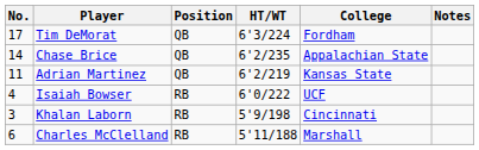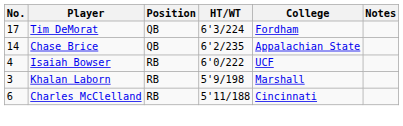 <table class = "wikitable sortable">
 <tr>
 <th>No.</th>
 <th>Player</th>
 <th>Position</th>
 <th class="unsortable">HT/WT</th>
 <th>College</th>
 <th class="unsortable">Notes</th>
 </tr>
 <tr>
 <td>17</td>
 <td><a href='#'>Tim DeMorat</a></td>
 <td>QB</td>
 <td>6'3/224</td>
 <td><a href='#'>Fordham</a></td>
 <td></td>
 </tr>
 <tr>
 <td>14</td>
 <td><a href='#'>Chase Brice</a></td>
 <td>QB</td>
 <td>6'2/235</td>
 <td><a href='#'>Appalachian State</a></td>
 <td></td>
 </tr>
 <tr>
-<td>11</td>
-<td><a href='#'>Adrian Martinez</a></td>
-<td>QB</td>
-<td>6'2/219</td>
-<td><a href='#'>Kansas State</a></td>
-<td></td>
-</tr>
-<tr>
 <td>4</td>
 <td><a href='#'>Isaiah Bowser</a></td>
 <td>RB</td>
 <td>6'0/222</td>
 <td><a href='#'>UCF</a></td>
 <td></td>
 </tr>
 <tr>
 <td>3</td>
 <td><a href='#'>Khalan Laborn</a></td>
 <td>RB</td>
 <td>5'9/198</td>
-<td><a href='#'>Cincinnati</a></td>
+<td><a href='#'>Marshall</a></td>
 <td></td>
 </tr>
 <tr>
 <td>6</td>
 <td><a href='#'>Charles McClelland</a></td>
 <td>RB</td>
 <td>5'11/188</td>
-<td><a href='#'>Marshall</a></td>
+<td><a href='#'>Cincinnati</a></td>
 <td></td>
 </tr>
 </table>
